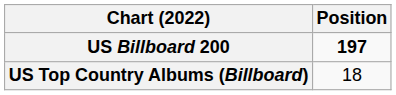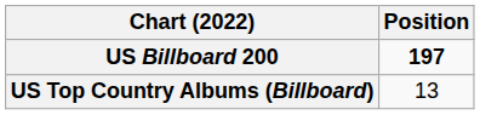 <table class="wikitable sortable plainrowheaders" style="text-align:center">
 <tr>
 <th scope="col">Chart (2022)</th>
 <th scope="col">Position</th>
 </tr>
 <tr>
 <th scope="row">US <em>Billboard</em> 200</th>
 <td><strong>197</strong></td>
 </tr>
 <tr>
 <th scope="row">US Top Country Albums (<em>Billboard</em>)</th>
-<td>18</td>
+<td>13</td>
 </tr>
 </table>
